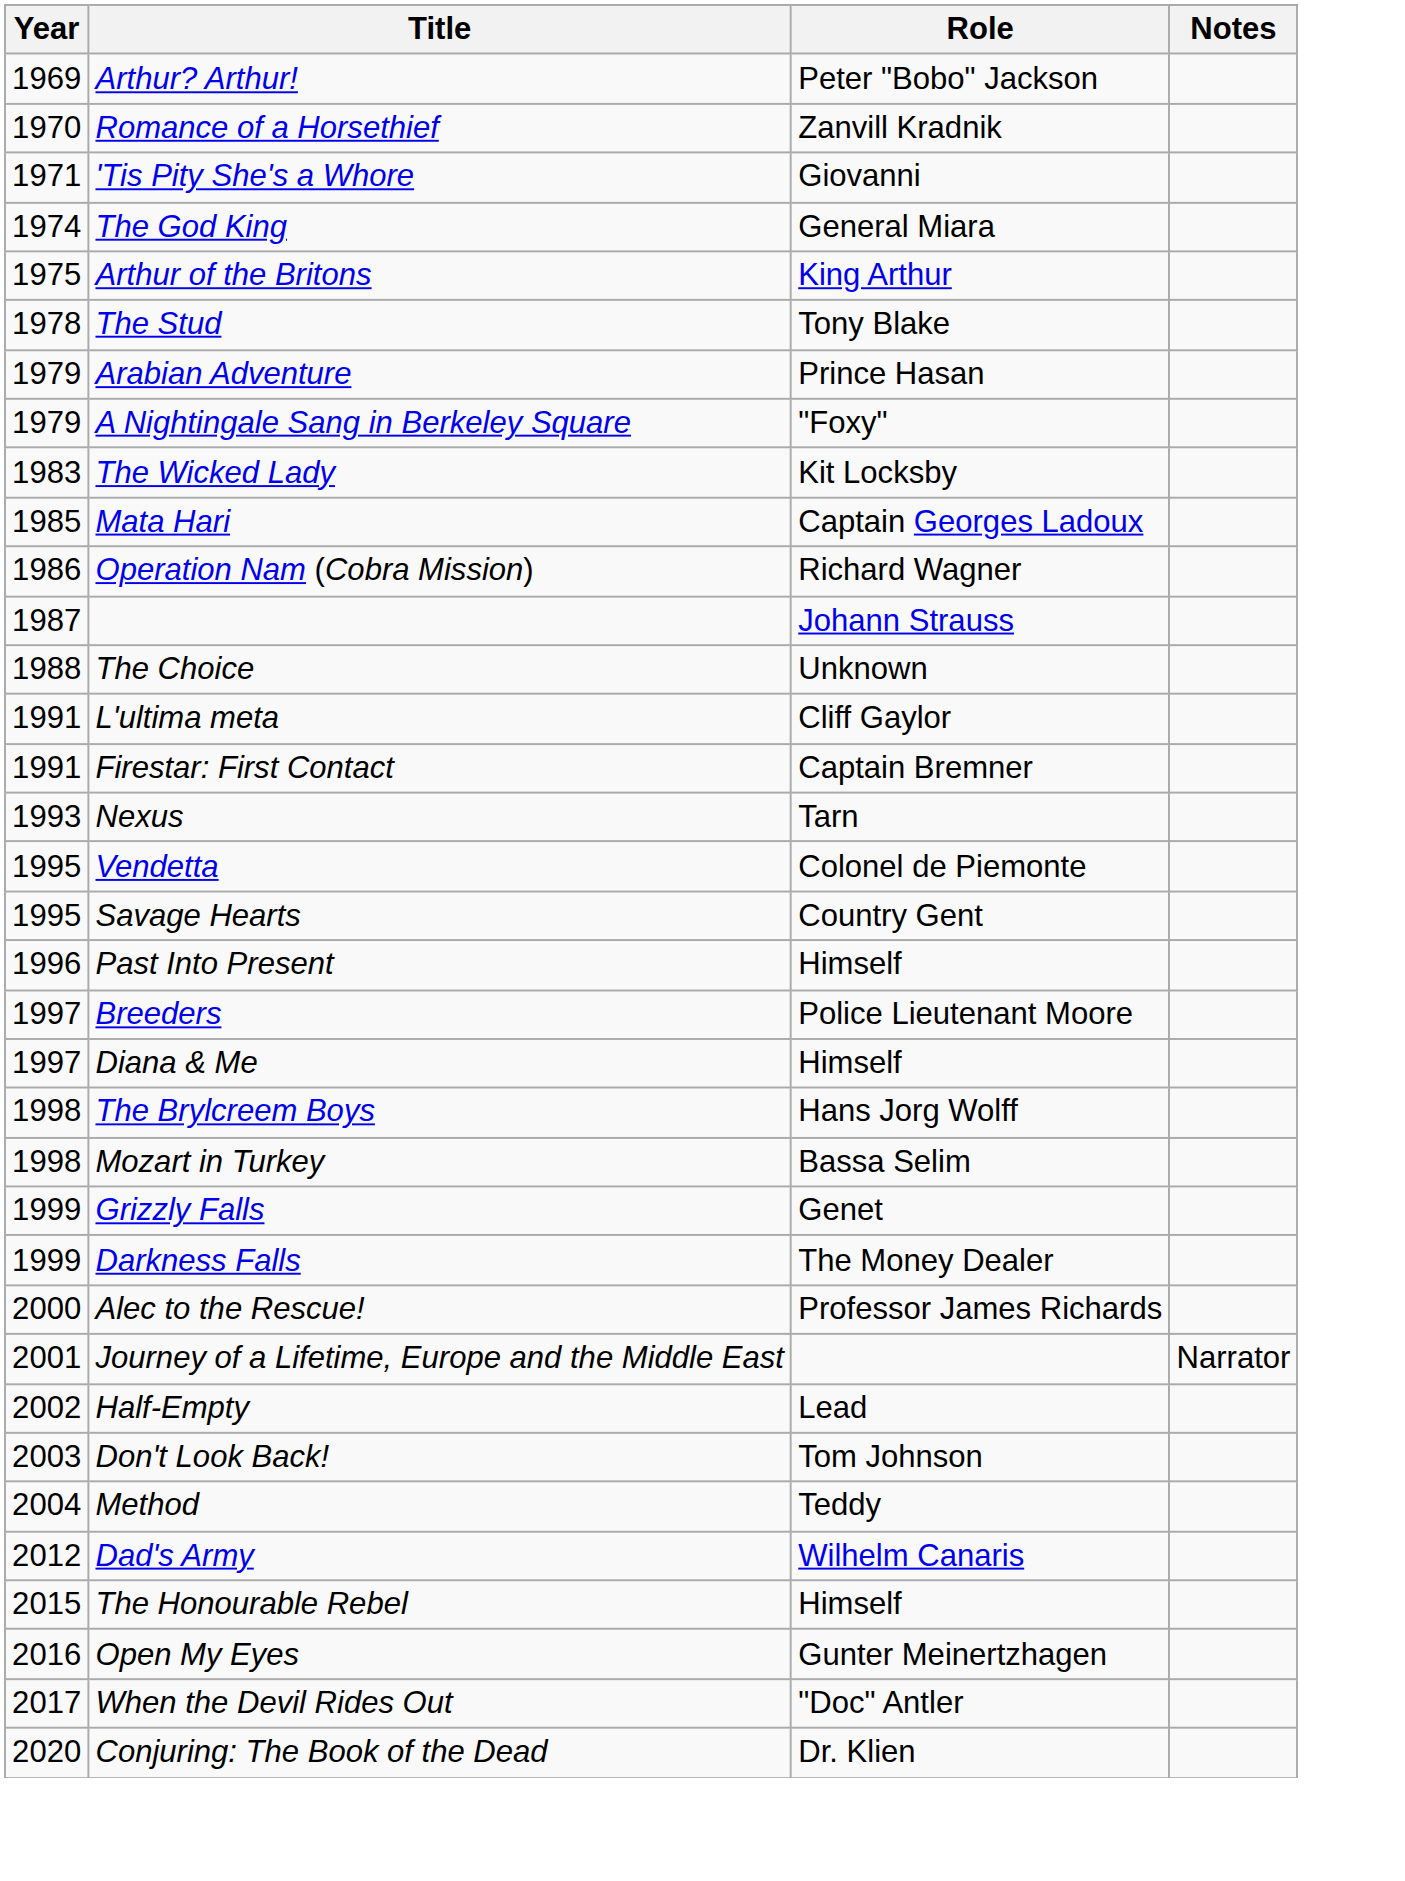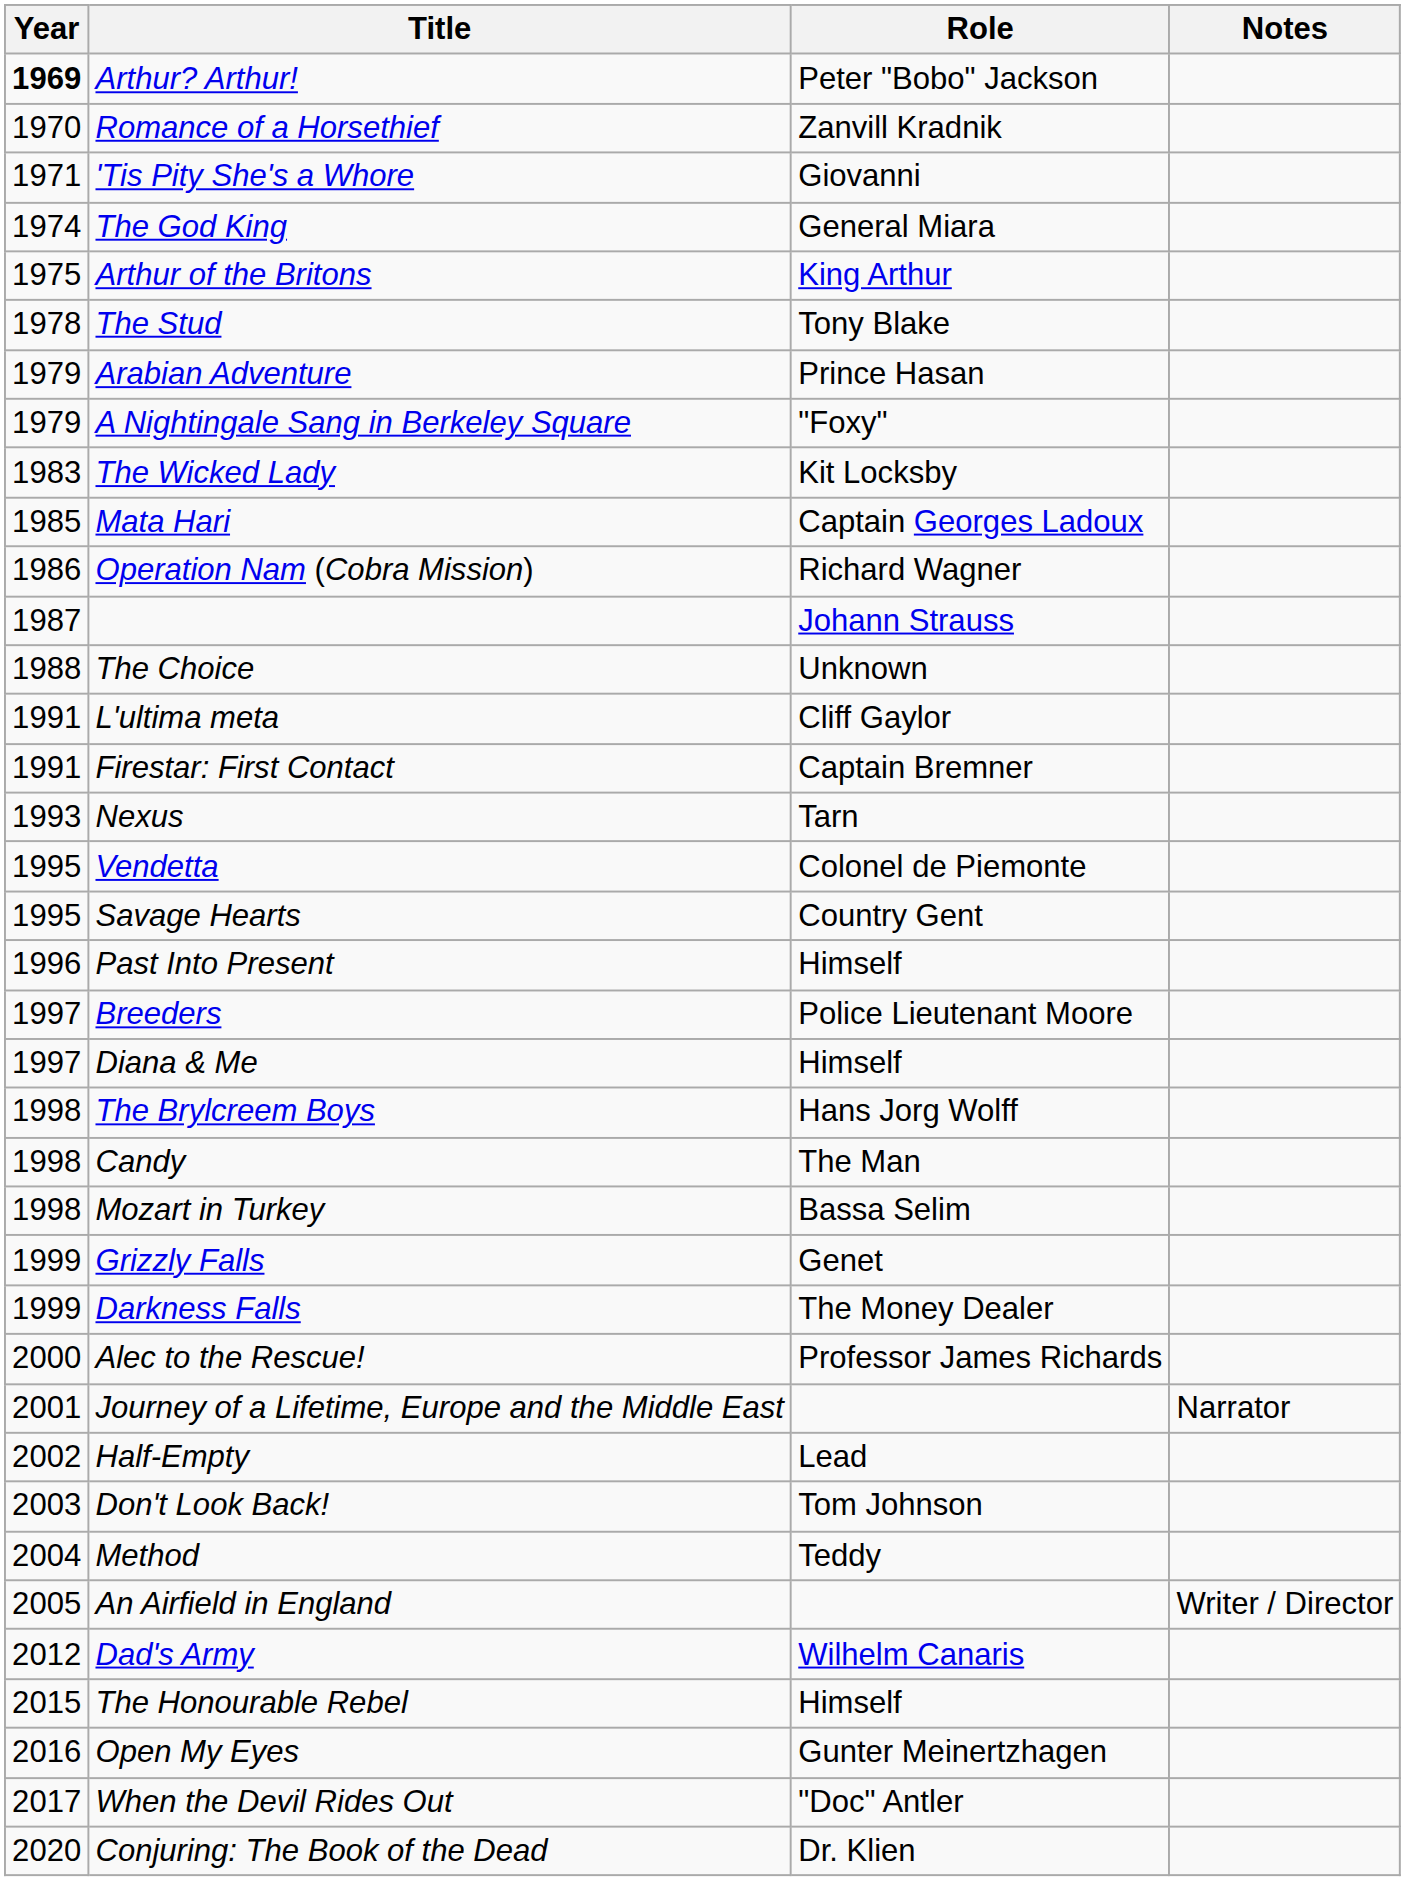 <table class="wikitable">
 <tr>
 <th>Year</th>
 <th>Title</th>
 <th>Role</th>
 <th>Notes</th>
 </tr>
 <tr>
-<td>1969</td>
+<td><strong>1969</strong></td>
 <td><em><a href='#'>Arthur? Arthur!</a></em></td>
 <td>Peter "Bobo" Jackson</td>
 <td></td>
 </tr>
 <tr>
 <td>1970</td>
 <td><em><a href='#'>Romance of a Horsethief</a></em></td>
 <td>Zanvill Kradnik</td>
 <td></td>
 </tr>
 <tr>
 <td>1971</td>
 <td><em><a href='#'>'Tis Pity She's a Whore</a></em></td>
 <td>Giovanni</td>
 <td></td>
 </tr>
 <tr>
 <td>1974</td>
 <td><em><a href='#'>The God King</a></em></td>
 <td>General Miara</td>
 <td></td>
 </tr>
 <tr>
 <td>1975</td>
 <td><em><a href='#'>Arthur of the Britons</a></em></td>
 <td><a href='#'>King Arthur</a></td>
 <td></td>
 </tr>
 <tr>
 <td>1978</td>
 <td><em><a href='#'>The Stud</a></em></td>
 <td>Tony Blake</td>
 <td></td>
 </tr>
 <tr>
 <td>1979</td>
 <td><em><a href='#'>Arabian Adventure</a></em></td>
 <td>Prince Hasan</td>
 <td></td>
 </tr>
 <tr>
 <td>1979</td>
 <td><em><a href='#'>A Nightingale Sang in Berkeley Square</a></em></td>
 <td>"Foxy"</td>
 <td></td>
 </tr>
 <tr>
 <td>1983</td>
 <td><em><a href='#'>The Wicked Lady</a></em></td>
 <td>Kit Locksby</td>
 <td></td>
 </tr>
 <tr>
 <td>1985</td>
 <td><em><a href='#'>Mata Hari</a></em></td>
 <td>Captain <a href='#'>Georges Ladoux</a></td>
 <td></td>
 </tr>
 <tr>
 <td>1986</td>
 <td><em><a href='#'>Operation Nam</a></em> (<em>Cobra Mission</em>)</td>
 <td>Richard Wagner</td>
 <td></td>
 </tr>
 <tr>
 <td>1987</td>
 <td><em></em></td>
 <td><a href='#'>Johann Strauss</a></td>
 <td></td>
 </tr>
 <tr>
 <td>1988</td>
 <td><em>The Choice</em></td>
 <td>Unknown</td>
 <td></td>
 </tr>
 <tr>
 <td>1991</td>
 <td><em>L'ultima meta</em></td>
 <td>Cliff Gaylor</td>
 <td></td>
 </tr>
 <tr>
 <td>1991</td>
 <td><em>Firestar: First Contact</em></td>
 <td>Captain Bremner</td>
 <td></td>
 </tr>
 <tr>
 <td>1993</td>
 <td><em>Nexus</em></td>
 <td>Tarn</td>
 <td></td>
 </tr>
 <tr>
 <td>1995</td>
 <td><em><a href='#'>Vendetta</a></em></td>
 <td>Colonel de Piemonte</td>
 <td></td>
 </tr>
 <tr>
 <td>1995</td>
 <td><em>Savage Hearts</em></td>
 <td>Country Gent</td>
 <td></td>
 </tr>
 <tr>
 <td>1996</td>
 <td><em>Past Into Present</em></td>
 <td>Himself</td>
 <td></td>
 </tr>
 <tr>
 <td>1997</td>
 <td><em><a href='#'>Breeders</a></em></td>
 <td>Police Lieutenant Moore</td>
 <td></td>
 </tr>
 <tr>
 <td>1997</td>
 <td><em>Diana & Me</em></td>
 <td>Himself</td>
 <td></td>
 </tr>
 <tr>
 <td>1998</td>
 <td><em><a href='#'>The Brylcreem Boys</a></em></td>
 <td>Hans Jorg Wolff</td>
 <td></td>
 </tr>
 <tr>
 <td>1998</td>
+<td><em>Candy</em></td>
+<td>The Man</td>
+<td></td>
+</tr>
+<tr>
+<td>1998</td>
 <td><em>Mozart in Turkey</em></td>
 <td>Bassa Selim</td>
 <td></td>
 </tr>
 <tr>
 <td>1999</td>
 <td><em><a href='#'>Grizzly Falls</a></em></td>
 <td>Genet</td>
 <td></td>
 </tr>
 <tr>
 <td>1999</td>
 <td><em><a href='#'>Darkness Falls</a></em></td>
 <td>The Money Dealer</td>
 <td></td>
 </tr>
 <tr>
 <td>2000</td>
 <td><em>Alec to the Rescue!</em></td>
 <td>Professor James Richards</td>
 <td></td>
 </tr>
 <tr>
 <td>2001</td>
 <td><em>Journey of a Lifetime, Europe and the Middle East</em></td>
 <td></td>
 <td>Narrator</td>
 </tr>
 <tr>
 <td>2002</td>
 <td><em>Half-Empty</em></td>
 <td>Lead</td>
 <td></td>
 </tr>
 <tr>
 <td>2003</td>
 <td><em>Don't Look Back!</em></td>
 <td>Tom Johnson</td>
 <td></td>
 </tr>
 <tr>
 <td>2004</td>
 <td><em>Method</em></td>
 <td>Teddy</td>
 <td></td>
 </tr>
 <tr>
+<td>2005</td>
+<td><em>An Airfield in England</em></td>
+<td></td>
+<td>Writer / Director</td>
+</tr>
+<tr>
 <td>2012</td>
 <td><em><a href='#'>Dad's Army</a></em></td>
 <td><a href='#'>Wilhelm Canaris</a></td>
 <td></td>
 </tr>
 <tr>
 <td>2015</td>
 <td><em>The Honourable Rebel</em></td>
 <td>Himself</td>
 <td></td>
 </tr>
 <tr>
 <td>2016</td>
 <td><em>Open My Eyes</em></td>
 <td>Gunter Meinertzhagen</td>
 <td></td>
 </tr>
 <tr>
 <td>2017</td>
 <td><em>When the Devil Rides Out</em></td>
 <td>"Doc" Antler</td>
 <td></td>
 </tr>
 <tr>
 <td>2020</td>
 <td><em>Conjuring: The Book of the Dead</em></td>
 <td>Dr. Klien</td>
 <td></td>
 </tr>
 </table>
